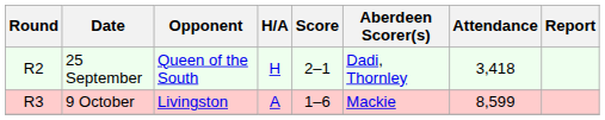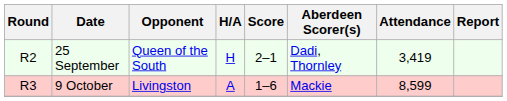 <table class="wikitable" style="text-align:center">
 <tr>
 <th>Round</th>
 <th>Date</th>
 <th>Opponent</th>
 <th>H/A</th>
 <th>Score</th>
 <th>Aberdeen Scorer(s)</th>
 <th>Attendance</th>
 <th>Report</th>
 </tr>
 <tr bgcolor=#EEFFEE>
 <td>R2</td>
 <td align=left>25 September</td>
 <td align=left><a href='#'>Queen of the South</a></td>
 <td><a href='#'>H</a></td>
 <td>2–1</td>
 <td align=left><a href='#'>Dadi</a>, <a href='#'>Thornley</a></td>
-<td>3,418</td>
+<td>3,419</td>
 <td></td>
 </tr>
 <tr bgcolor=#FFCCCC>
 <td>R3</td>
 <td align=left>9 October</td>
 <td align=left><a href='#'>Livingston</a></td>
 <td><a href='#'>A</a></td>
 <td>1–6</td>
 <td align=left><a href='#'>Mackie</a></td>
 <td>8,599</td>
 <td></td>
 </tr>
 <tr>
 </tr>
 </table>
